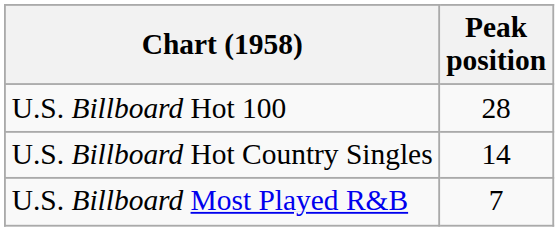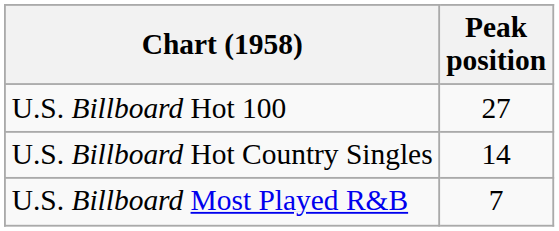 <table class="wikitable">
 <tr>
 <th>Chart (1958)</th>
 <th>Peak<br>position</th>
 </tr>
 <tr>
 <td>U.S. <em>Billboard</em> Hot 100</td>
-<td align="center">28</td>
+<td align="center">27</td>
 </tr>
 <tr>
 <td>U.S. <em>Billboard</em> Hot Country Singles</td>
 <td align="center">14</td>
 </tr>
 <tr>
 <td>U.S. <em>Billboard</em> <a href='#'>Most Played R&B</a></td>
 <td align="center">7</td>
 </tr>
 </table>
